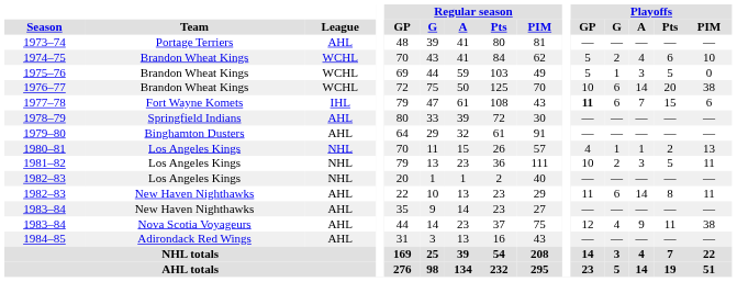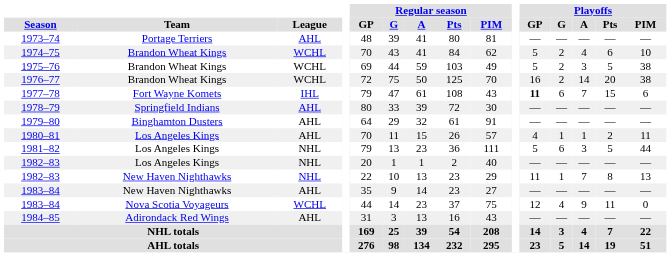 <table border="0" cellpadding="1" cellspacing="0" style="text-align:center; width:60em">
 <tr bgcolor="#e0e0e0">
 <th colspan="3" bgcolor="#ffffff"> </th>
 <th rowspan="99" bgcolor="#ffffff"> </th>
 <th colspan="5"><a href='#'>Regular season</a></th>
 <th rowspan="99" bgcolor="#ffffff"> </th>
 <th colspan="5"><a href='#'>Playoffs</a></th>
 </tr>
 <tr bgcolor="#e0e0e0">
 <th><a href='#'>Season</a></th>
 <th>Team</th>
 <th>League</th>
 <th>GP</th>
 <th><a href='#'>G</a></th>
 <th><a href='#'>A</a></th>
 <th><a href='#'>Pts</a></th>
 <th><a href='#'>PIM</a></th>
 <th>GP</th>
 <th>G</th>
 <th>A</th>
 <th>Pts</th>
 <th>PIM</th>
 </tr>
 <tr>
 <td><a href='#'>1973–74</a></td>
 <td><a href='#'>Portage Terriers</a></td>
 <td><a href='#'>AHL</a></td>
 <td>48</td>
 <td>39</td>
 <td>41</td>
 <td>80</td>
 <td>81</td>
 <td>—</td>
 <td>—</td>
 <td>—</td>
 <td>—</td>
 <td>—</td>
 </tr>
 <tr bgcolor="#f0f0f0">
 <td><a href='#'>1974–75</a></td>
 <td><a href='#'>Brandon Wheat Kings</a></td>
 <td><a href='#'>WCHL</a></td>
 <td>70</td>
 <td>43</td>
 <td>41</td>
 <td>84</td>
 <td>62</td>
 <td>5</td>
 <td>2</td>
 <td>4</td>
 <td>6</td>
 <td>10</td>
 </tr>
 <tr>
 <td><a href='#'>1975–76</a></td>
 <td>Brandon Wheat Kings</td>
 <td>WCHL</td>
 <td>69</td>
 <td>44</td>
 <td>59</td>
 <td>103</td>
 <td>49</td>
 <td>5</td>
-<td>1</td>
+<td>2</td>
 <td>3</td>
 <td>5</td>
-<td>0</td>
+<td>38</td>
 </tr>
 <tr bgcolor="#f0f0f0">
 <td><a href='#'>1976–77</a></td>
 <td>Brandon Wheat Kings</td>
 <td>WCHL</td>
 <td>72</td>
 <td>75</td>
 <td>50</td>
 <td>125</td>
 <td>70</td>
-<td>10</td>
-<td>6</td>
+<td>16</td>
+<td>2</td>
 <td>14</td>
 <td>20</td>
 <td>38</td>
 </tr>
 <tr>
 <td><a href='#'>1977–78</a></td>
 <td><a href='#'>Fort Wayne Komets</a></td>
 <td><a href='#'>IHL</a></td>
 <td>79</td>
 <td>47</td>
 <td>61</td>
 <td>108</td>
 <td>43</td>
 <td><strong>11</strong></td>
 <td>6</td>
 <td>7</td>
 <td>15</td>
 <td>6</td>
 </tr>
 <tr bgcolor="#f0f0f0">
 <td><a href='#'>1978–79</a></td>
 <td><a href='#'>Springfield Indians</a></td>
 <td><a href='#'>AHL</a></td>
 <td>80</td>
 <td>33</td>
 <td>39</td>
 <td>72</td>
 <td>30</td>
 <td>—</td>
 <td>—</td>
 <td>—</td>
 <td>—</td>
 <td>—</td>
 </tr>
 <tr>
 <td><a href='#'>1979–80</a></td>
 <td><a href='#'>Binghamton Dusters</a></td>
 <td>AHL</td>
 <td>64</td>
 <td>29</td>
 <td>32</td>
 <td>61</td>
 <td>91</td>
 <td>—</td>
 <td>—</td>
 <td>—</td>
 <td>—</td>
 <td>—</td>
 </tr>
 <tr bgcolor="#f0f0f0">
 <td><a href='#'>1980–81</a></td>
 <td><a href='#'>Los Angeles Kings</a></td>
-<td><a href='#'>NHL</a></td>
+<td>AHL</td>
 <td>70</td>
 <td>11</td>
 <td>15</td>
 <td>26</td>
 <td>57</td>
 <td>4</td>
 <td>1</td>
 <td>1</td>
 <td>2</td>
-<td>13</td>
+<td>11</td>
 </tr>
 <tr>
 <td><a href='#'>1981–82</a></td>
 <td>Los Angeles Kings</td>
 <td>NHL</td>
 <td>79</td>
 <td>13</td>
 <td>23</td>
 <td>36</td>
 <td>111</td>
-<td>10</td>
-<td>2</td>
+<td>5</td>
+<td>6</td>
 <td>3</td>
 <td>5</td>
-<td>11</td>
+<td>44</td>
 </tr>
 <tr bgcolor="#f0f0f0">
 <td><a href='#'>1982–83</a></td>
 <td>Los Angeles Kings</td>
 <td>NHL</td>
 <td>20</td>
 <td>1</td>
 <td>1</td>
 <td>2</td>
 <td>40</td>
 <td>—</td>
 <td>—</td>
 <td>—</td>
 <td>—</td>
 <td>—</td>
 </tr>
 <tr>
 <td><a href='#'>1982–83</a></td>
 <td><a href='#'>New Haven Nighthawks</a></td>
-<td>AHL</td>
+<td><a href='#'>NHL</a></td>
 <td>22</td>
 <td>10</td>
 <td>13</td>
 <td>23</td>
 <td>29</td>
 <td>11</td>
-<td>6</td>
-<td>14</td>
+<td>1</td>
+<td>7</td>
 <td>8</td>
-<td>11</td>
+<td>13</td>
 </tr>
 <tr bgcolor="#f0f0f0">
 <td><a href='#'>1983–84</a></td>
 <td>New Haven Nighthawks</td>
 <td>AHL</td>
 <td>35</td>
 <td>9</td>
 <td>14</td>
 <td>23</td>
 <td>27</td>
 <td>—</td>
 <td>—</td>
 <td>—</td>
 <td>—</td>
 <td>—</td>
 </tr>
 <tr>
 <td><a href='#'>1983–84</a></td>
 <td><a href='#'>Nova Scotia Voyageurs</a></td>
-<td>AHL</td>
+<td><a href='#'>WCHL</a></td>
 <td>44</td>
 <td>14</td>
 <td>23</td>
 <td>37</td>
 <td>75</td>
 <td>12</td>
 <td>4</td>
 <td>9</td>
 <td>11</td>
-<td>38</td>
+<td>0</td>
 </tr>
 <tr bgcolor="#f0f0f0">
 <td><a href='#'>1984–85</a></td>
 <td><a href='#'>Adirondack Red Wings</a></td>
 <td>AHL</td>
 <td>31</td>
 <td>3</td>
 <td>13</td>
 <td>16</td>
 <td>43</td>
 <td>—</td>
 <td>—</td>
 <td>—</td>
 <td>—</td>
 <td>—</td>
 </tr>
 <tr>
 </tr>
 <tr ALIGN="center" bgcolor="#e0e0e0">
 <th colspan="3">NHL totals</th>
 <th ALIGN="center">169</th>
 <th ALIGN="center">25</th>
 <th ALIGN="center">39</th>
 <th ALIGN="center">54</th>
 <th ALIGN="center">208</th>
 <th ALIGN="center">14</th>
 <th ALIGN="center">3</th>
 <th ALIGN="center">4</th>
 <th ALIGN="center">7</th>
 <th ALIGN="center">22</th>
 </tr>
 <tr>
 </tr>
 <tr ALIGN="center" bgcolor="#e0e0e0">
 <th colspan="3">AHL totals</th>
 <th ALIGN="center">276</th>
 <th ALIGN="center">98</th>
 <th ALIGN="center">134</th>
 <th ALIGN="center">232</th>
 <th ALIGN="center">295</th>
 <th ALIGN="center">23</th>
 <th ALIGN="center">5</th>
 <th ALIGN="center">14</th>
 <th ALIGN="center">19</th>
 <th ALIGN="center">51</th>
 </tr>
 </table>
